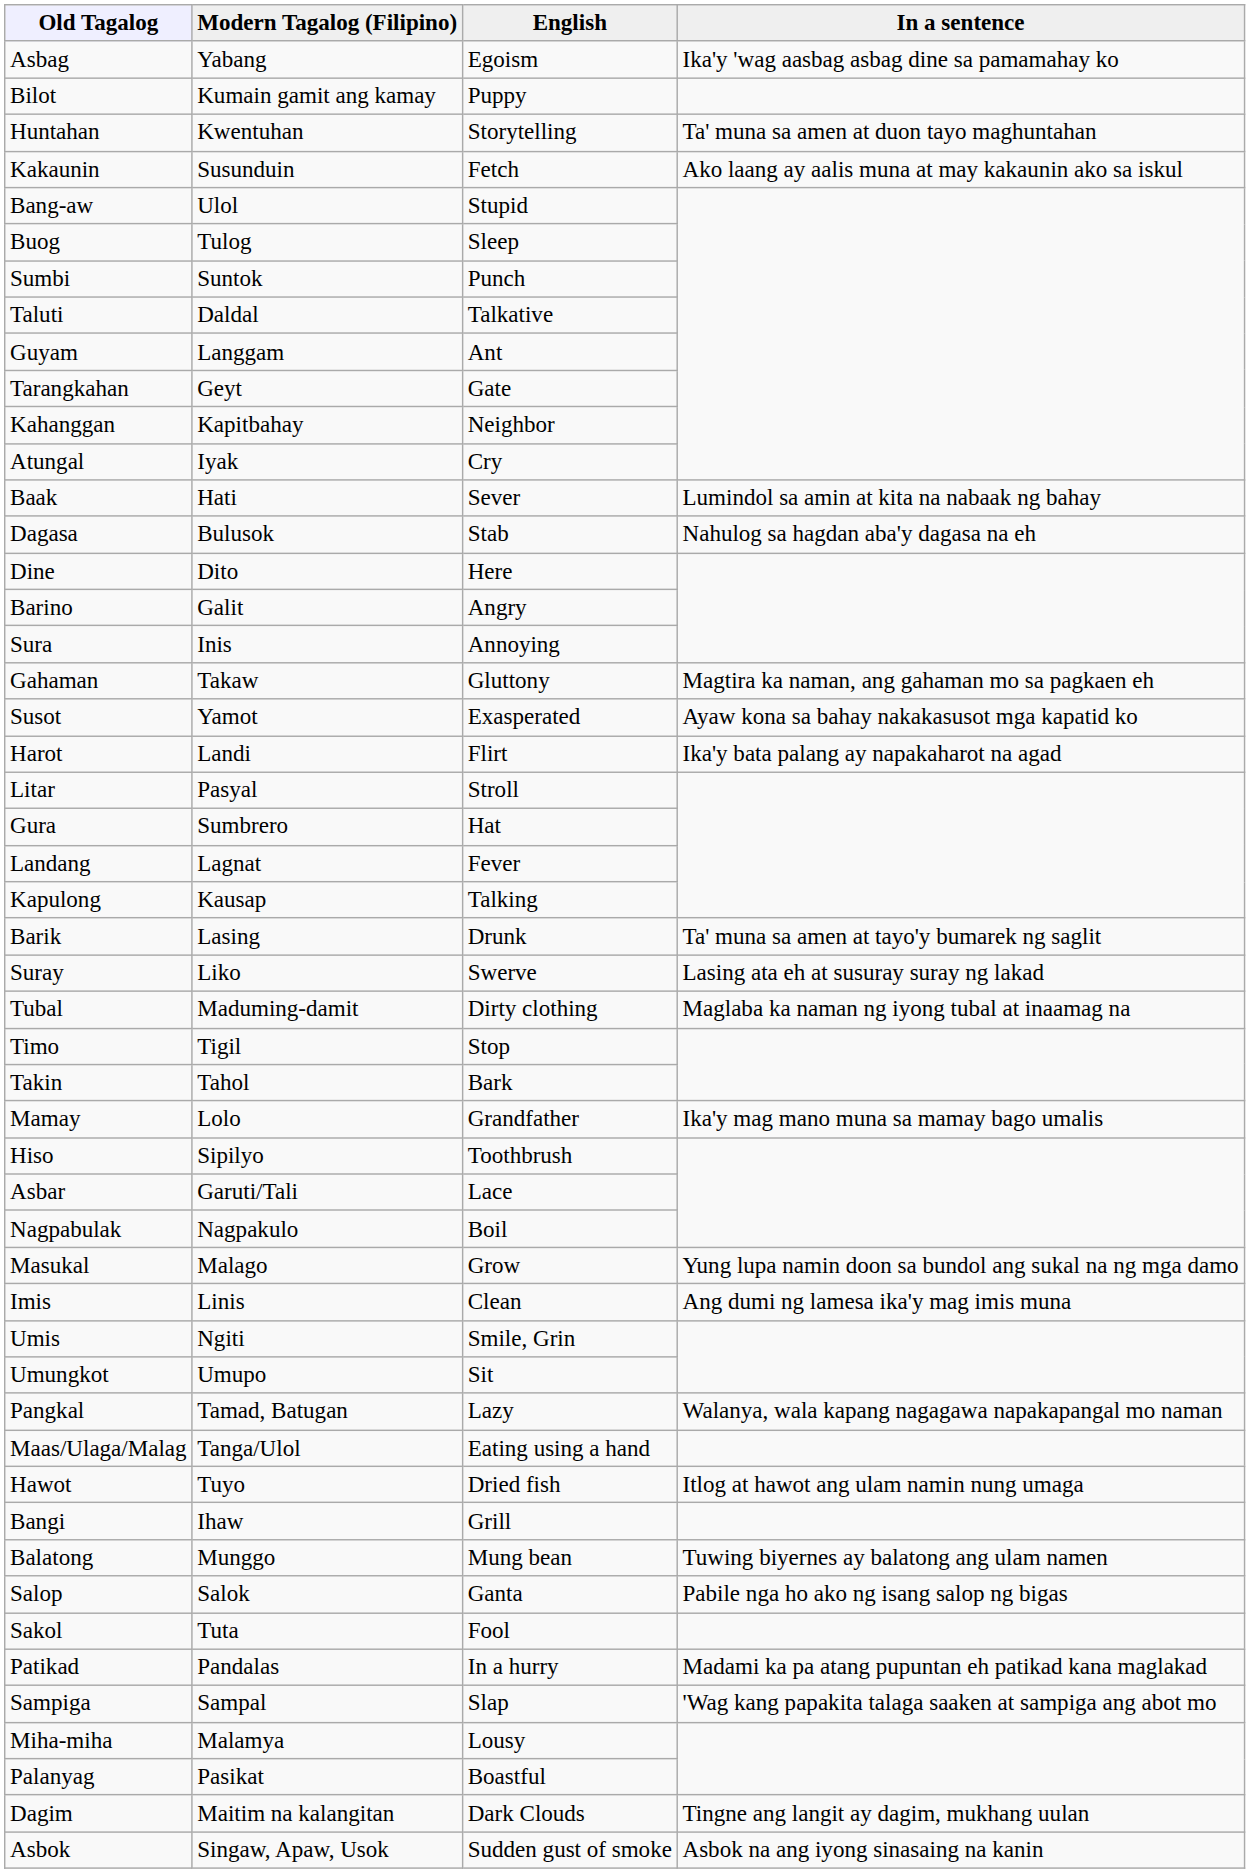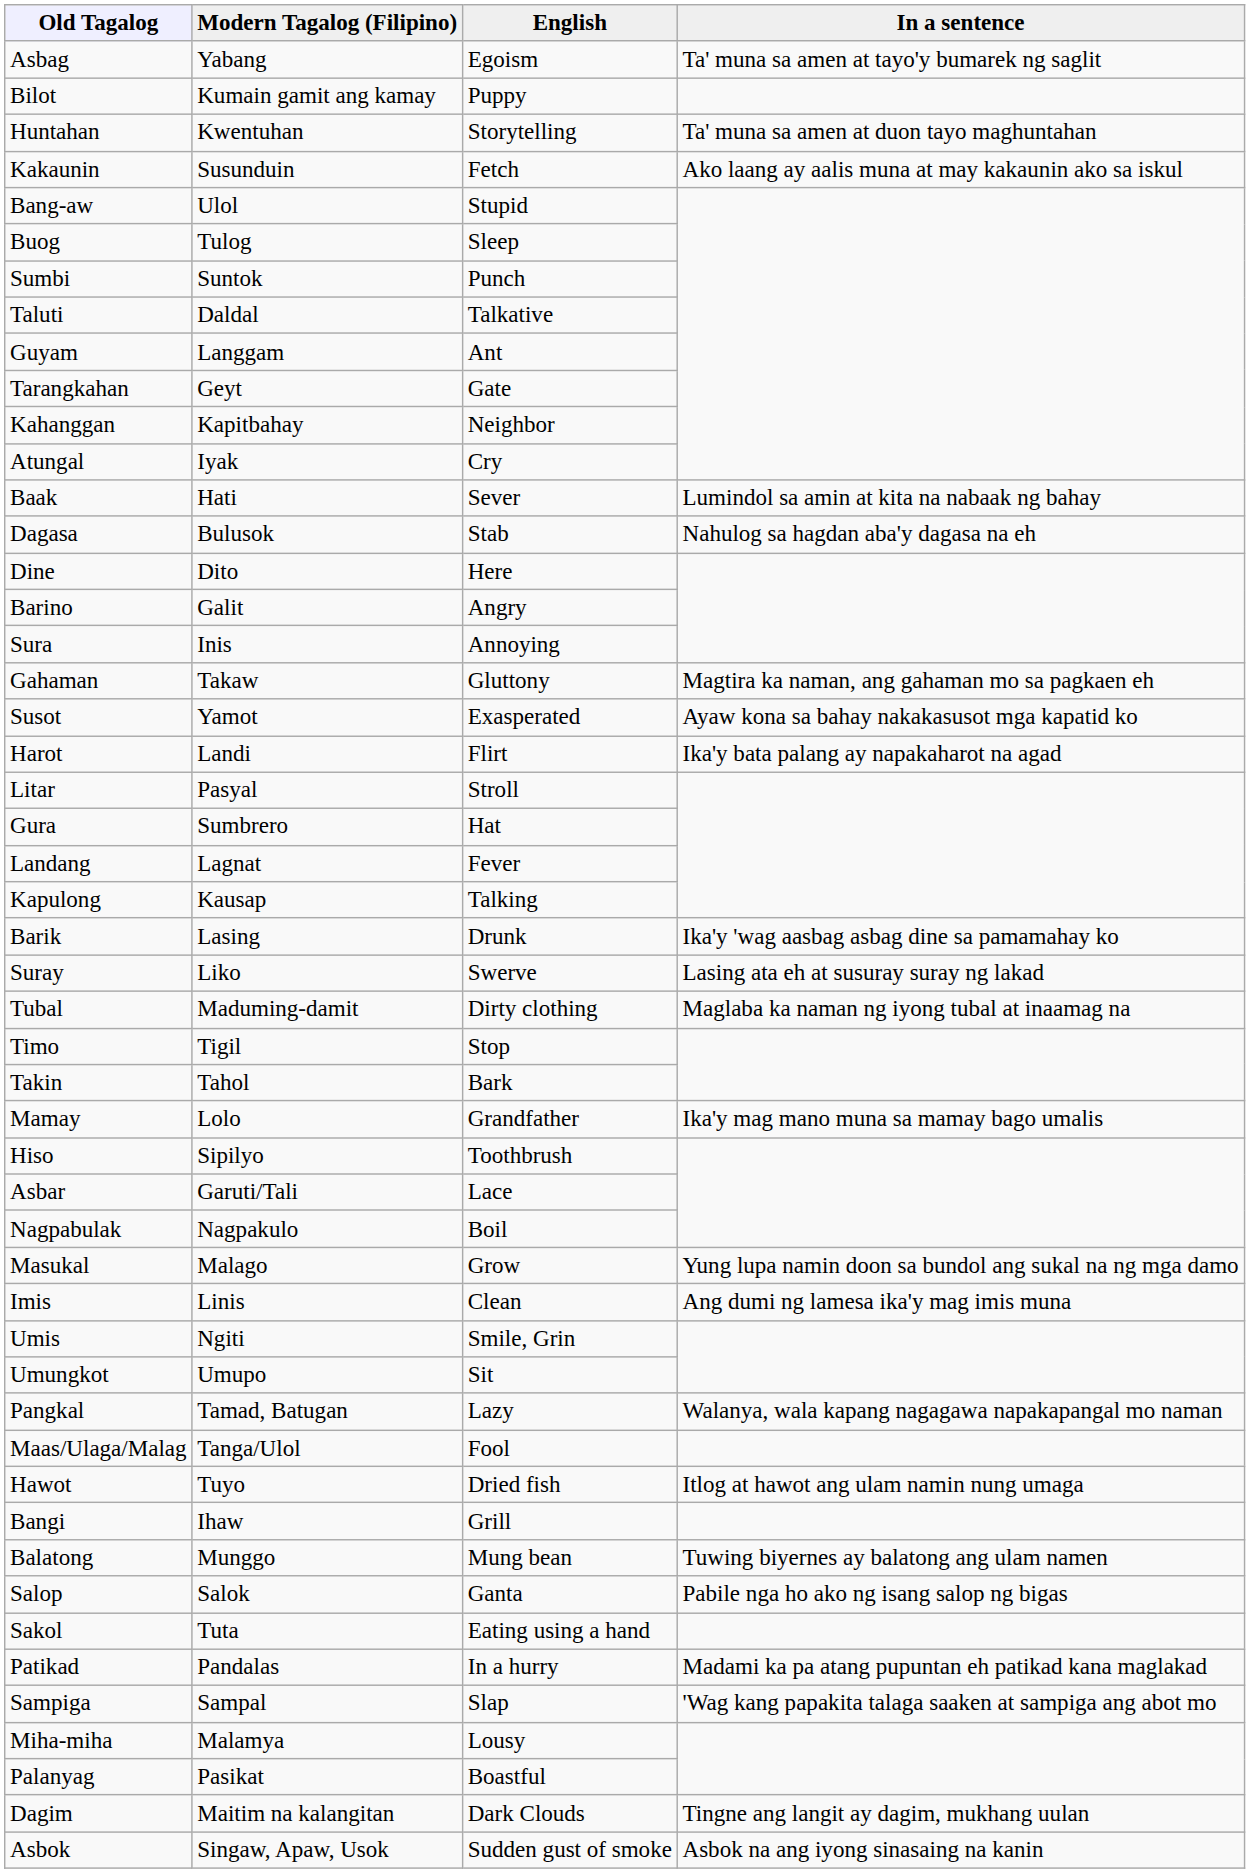 <table class="wikitable">
 <tr>
 <th style="background:#efefff;">Old Tagalog</th>
 <th style="background:#efefef;">Modern Tagalog (Filipino)</th>
 <th style="background:#efefef;">English</th>
 <th style="background:#efefef;">In a sentence</th>
 </tr>
 <tr>
 <td>Asbag</td>
 <td>Yabang</td>
 <td>Egoism</td>
-<td>Ika'y 'wag aasbag asbag dine sa pamamahay ko</td>
+<td>Ta' muna sa amen at tayo'y bumarek ng saglit</td>
 </tr>
 <tr>
 <td>Bilot</td>
 <td>Kumain gamit ang kamay</td>
 <td>Puppy</td>
 </tr>
 <tr>
 <td>Huntahan</td>
 <td>Kwentuhan</td>
 <td>Storytelling</td>
 <td>Ta' muna sa amen at duon tayo maghuntahan</td>
 </tr>
 <tr>
 <td>Kakaunin</td>
 <td>Susunduin</td>
 <td>Fetch</td>
 <td>Ako laang ay aalis muna at may kakaunin ako sa iskul</td>
 </tr>
 <tr>
 <td>Bang-aw</td>
 <td>Ulol</td>
 <td>Stupid</td>
 </tr>
 <tr>
 <td>Buog</td>
 <td>Tulog</td>
 <td>Sleep</td>
 </tr>
 <tr>
 <td>Sumbi</td>
 <td>Suntok</td>
 <td>Punch</td>
 </tr>
 <tr>
 <td>Taluti</td>
 <td>Daldal</td>
 <td>Talkative</td>
 </tr>
 <tr>
 <td>Guyam</td>
 <td>Langgam</td>
 <td>Ant</td>
 </tr>
 <tr>
 <td>Tarangkahan</td>
 <td>Geyt</td>
 <td>Gate</td>
 </tr>
 <tr>
 <td>Kahanggan</td>
 <td>Kapitbahay</td>
 <td>Neighbor</td>
 </tr>
 <tr>
 <td>Atungal</td>
 <td>Iyak</td>
 <td>Cry</td>
 </tr>
 <tr>
 <td>Baak</td>
 <td>Hati</td>
 <td>Sever</td>
 <td>Lumindol sa amin at kita na nabaak ng bahay</td>
 </tr>
 <tr>
 <td>Dagasa</td>
 <td>Bulusok</td>
 <td>Stab</td>
 <td>Nahulog sa hagdan aba'y dagasa na eh</td>
 </tr>
 <tr>
 <td>Dine</td>
 <td>Dito</td>
 <td>Here</td>
 </tr>
 <tr>
 <td>Barino</td>
 <td>Galit</td>
 <td>Angry</td>
 </tr>
 <tr>
 <td>Sura</td>
 <td>Inis</td>
 <td>Annoying</td>
 </tr>
 <tr>
 <td>Gahaman</td>
 <td>Takaw</td>
 <td>Gluttony</td>
 <td>Magtira ka naman, ang gahaman mo sa pagkaen eh</td>
 </tr>
 <tr>
 <td>Susot</td>
 <td>Yamot</td>
 <td>Exasperated</td>
 <td>Ayaw kona sa bahay nakakasusot mga kapatid ko</td>
 </tr>
 <tr>
 <td>Harot</td>
 <td>Landi</td>
 <td>Flirt</td>
 <td>Ika'y bata palang ay napakaharot na agad</td>
 </tr>
 <tr>
 <td>Litar</td>
 <td>Pasyal</td>
 <td>Stroll</td>
 </tr>
 <tr>
 <td>Gura</td>
 <td>Sumbrero</td>
 <td>Hat</td>
 </tr>
 <tr>
 <td>Landang</td>
 <td>Lagnat</td>
 <td>Fever</td>
 </tr>
 <tr>
 <td>Kapulong</td>
 <td>Kausap</td>
 <td>Talking</td>
 </tr>
 <tr>
 <td>Barik</td>
 <td>Lasing</td>
 <td>Drunk</td>
-<td>Ta' muna sa amen at tayo'y bumarek ng saglit</td>
+<td>Ika'y 'wag aasbag asbag dine sa pamamahay ko</td>
 </tr>
 <tr>
 <td>Suray</td>
 <td>Liko</td>
 <td>Swerve</td>
 <td>Lasing ata eh at susuray suray ng lakad</td>
 </tr>
 <tr>
 <td>Tubal</td>
 <td>Maduming-damit</td>
 <td>Dirty clothing</td>
 <td>Maglaba ka naman ng iyong tubal at inaamag na</td>
 </tr>
 <tr>
 <td>Timo</td>
 <td>Tigil</td>
 <td>Stop</td>
 </tr>
 <tr>
 <td>Takin</td>
 <td>Tahol</td>
 <td>Bark</td>
 </tr>
 <tr>
 <td>Mamay</td>
 <td>Lolo</td>
 <td>Grandfather</td>
 <td>Ika'y mag mano muna sa mamay bago umalis</td>
 </tr>
 <tr>
 <td>Hiso</td>
 <td>Sipilyo</td>
 <td>Toothbrush</td>
 </tr>
 <tr>
 <td>Asbar</td>
 <td>Garuti/Tali</td>
 <td>Lace</td>
 </tr>
 <tr>
 <td>Nagpabulak</td>
 <td>Nagpakulo</td>
 <td>Boil</td>
 </tr>
 <tr>
 <td>Masukal</td>
 <td>Malago</td>
 <td>Grow</td>
 <td>Yung lupa namin doon sa bundol ang sukal na ng mga damo</td>
 </tr>
 <tr>
 <td>Imis</td>
 <td>Linis</td>
 <td>Clean</td>
 <td>Ang dumi ng lamesa ika'y mag imis muna</td>
 </tr>
 <tr>
 <td>Umis</td>
 <td>Ngiti</td>
 <td>Smile, Grin</td>
 </tr>
 <tr>
 <td>Umungkot</td>
 <td>Umupo</td>
 <td>Sit</td>
 </tr>
 <tr>
 <td>Pangkal</td>
 <td>Tamad, Batugan</td>
 <td>Lazy</td>
 <td>Walanya, wala kapang nagagawa napakapangal mo naman</td>
 </tr>
 <tr>
 <td>Maas/Ulaga/Malag</td>
 <td>Tanga/Ulol</td>
-<td>Eating using a hand</td>
+<td>Fool</td>
 </tr>
 <tr>
 <td>Hawot</td>
 <td>Tuyo</td>
 <td>Dried fish</td>
 <td>Itlog at hawot ang ulam namin nung umaga</td>
 </tr>
 <tr>
 <td>Bangi</td>
 <td>Ihaw</td>
 <td>Grill</td>
 </tr>
 <tr>
 <td>Balatong</td>
 <td>Munggo</td>
 <td>Mung bean</td>
 <td>Tuwing biyernes ay balatong ang ulam namen</td>
 </tr>
 <tr>
 <td>Salop</td>
 <td>Salok</td>
 <td>Ganta</td>
 <td>Pabile nga ho ako ng isang salop ng bigas</td>
 </tr>
 <tr>
 <td>Sakol</td>
 <td>Tuta</td>
-<td>Fool</td>
+<td>Eating using a hand</td>
 </tr>
 <tr>
 <td>Patikad</td>
 <td>Pandalas</td>
 <td>In a hurry</td>
 <td>Madami ka pa atang pupuntan eh patikad kana maglakad</td>
 </tr>
 <tr>
 <td>Sampiga</td>
 <td>Sampal</td>
 <td>Slap</td>
 <td>'Wag kang papakita talaga saaken at sampiga ang abot mo</td>
 </tr>
 <tr>
 <td>Miha-miha</td>
 <td>Malamya</td>
 <td>Lousy</td>
 </tr>
 <tr>
 <td>Palanyag</td>
 <td>Pasikat</td>
 <td>Boastful</td>
 </tr>
 <tr>
 <td>Dagim</td>
 <td>Maitim na kalangitan</td>
 <td>Dark Clouds</td>
 <td>Tingne ang langit ay dagim, mukhang uulan</td>
 </tr>
 <tr>
 <td>Asbok</td>
 <td>Singaw, Apaw, Usok</td>
 <td>Sudden gust of smoke</td>
 <td>Asbok na ang iyong sinasaing na kanin</td>
 </tr>
 </table>
